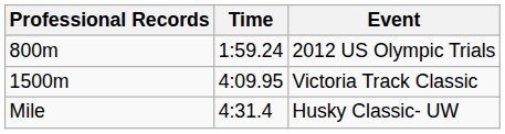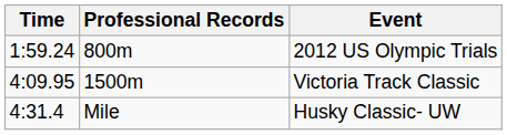 <table class="wikitable">
 <tr>
+<th>Time</th>
 <th>Professional Records</th>
-<th>Time</th>
 <th>Event</th>
 </tr>
 <tr>
+<td>1:59.24</td>
 <td>800m</td>
-<td>1:59.24</td>
 <td>2012 US Olympic Trials</td>
 </tr>
 <tr>
+<td>4:09.95</td>
 <td>1500m</td>
-<td>4:09.95</td>
 <td>Victoria Track Classic</td>
 </tr>
 <tr>
+<td>4:31.4</td>
 <td>Mile</td>
-<td>4:31.4</td>
 <td>Husky Classic- UW</td>
 </tr>
 </table>
